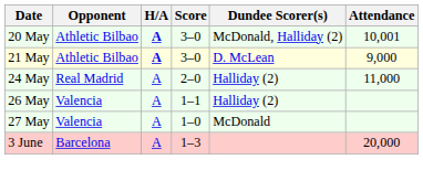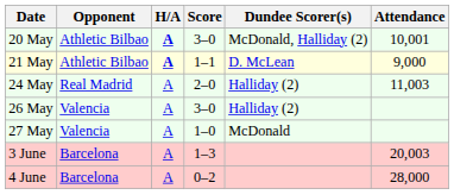 <table class="wikitable" style="text-align:center">
 <tr>
 <th>Date</th>
 <th>Opponent</th>
 <th>H/A</th>
 <th>Score</th>
 <th>Dundee Scorer(s)</th>
 <th>Attendance</th>
 </tr>
 <tr bgcolor="#EEFFEE">
 <td align="left">20 May</td>
 <td align="left"><a href='#'>Athletic Bilbao</a></td>
 <td><strong><a href='#'>A</a></strong></td>
 <td>3–0</td>
 <td align="left">McDonald, <a href='#'>Halliday</a> (2)</td>
 <td>10,001</td>
 </tr>
 <tr bgcolor="#FFFFDD">
 <td align="left">21 May</td>
 <td align="left"><a href='#'>Athletic Bilbao</a></td>
 <td><strong><a href='#'>A</a></strong></td>
-<td>3–0</td>
+<td>1–1</td>
 <td align="left"><a href='#'>D. McLean</a></td>
 <td>9,000</td>
 </tr>
 <tr bgcolor="#EEFFEE">
 <td align="left">24 May</td>
 <td align="left"><a href='#'>Real Madrid</a></td>
 <td><a href='#'>A</a></td>
 <td>2–0</td>
 <td align="left"><a href='#'>Halliday</a> (2)</td>
-<td>11,000</td>
+<td>11,003</td>
 </tr>
 <tr bgcolor="#EEFFEE">
 <td align="left">26 May</td>
 <td align="left"><a href='#'>Valencia</a></td>
 <td><a href='#'>A</a></td>
-<td>1–1</td>
+<td>3–0</td>
 <td align="left"><a href='#'>Halliday</a> (2)</td>
 <td></td>
 </tr>
 <tr bgcolor="#EEFFEE">
 <td align="left">27 May</td>
 <td align="left"><a href='#'>Valencia</a></td>
 <td><a href='#'>A</a></td>
 <td>1–0</td>
 <td align="left">McDonald</td>
 <td></td>
 </tr>
 <tr bgcolor="#FFCCCC">
 <td align="left">3 June</td>
 <td align="left"><a href='#'>Barcelona</a></td>
 <td><a href='#'>A</a></td>
 <td>1–3</td>
 <td align="left"></td>
-<td>20,000</td>
+<td>20,003</td>
+</tr>
+<tr bgcolor="#FFCCCC">
+<td align="left">4 June</td>
+<td align="left"><a href='#'>Barcelona</a></td>
+<td><a href='#'>A</a></td>
+<td>0–2</td>
+<td align="left"></td>
+<td>28,000</td>
 </tr>
 </table>
